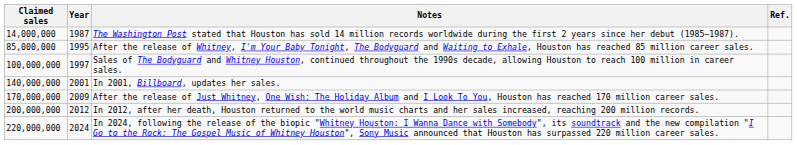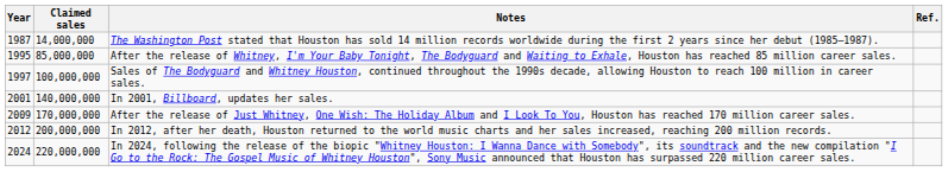 <table class="wikitable">
 <tr>
+<th>Year</th>
 <th>Claimed sales</th>
-<th>Year</th>
 <th>Notes</th>
 <th>Ref.</th>
 </tr>
 <tr>
+<td>1987</td>
 <td>14,000,000</td>
-<td>1987</td>
 <td><em><a href='#'>The Washington Post</a></em> stated that Houston has sold 14 million records worldwide during the first 2 years since her debut (1985–1987).</td>
 <td></td>
 </tr>
 <tr>
+<td>1995</td>
 <td>85,000,000</td>
-<td>1995</td>
 <td>After the release of <em><a href='#'>Whitney</a></em>, <em><a href='#'>I'm Your Baby Tonight</a></em>, <em><a href='#'>The Bodyguard</a></em> and <em><a href='#'>Waiting to Exhale</a></em>, Houston has reached 85 million career sales.</td>
 <td></td>
 </tr>
 <tr>
+<td>1997</td>
 <td>100,000,000</td>
-<td>1997</td>
 <td>Sales of <em><a href='#'>The Bodyguard</a></em> and <em><a href='#'>Whitney Houston</a></em>, continued throughout the 1990s decade, allowing Houston to reach 100 million in career sales.</td>
 <td></td>
 </tr>
 <tr>
+<td>2001</td>
 <td>140,000,000</td>
-<td>2001</td>
 <td>In 2001, <a href='#'><em>Billboard</em></a>, updates her sales.</td>
 <td></td>
 </tr>
 <tr>
+<td>2009</td>
 <td>170,000,000</td>
-<td>2009</td>
 <td>After the release of <a href='#'>Just Whitney</a>, <a href='#'>One Wish: The Holiday Album</a> and <a href='#'>I Look To You</a>, Houston has reached 170 million career sales.</td>
 <td></td>
 </tr>
 <tr>
+<td>2012</td>
 <td>200,000,000</td>
-<td>2012</td>
 <td>In 2012, after her death, Houston returned to the world music charts and her sales increased, reaching 200 million records.</td>
 <td></td>
 </tr>
 <tr>
+<td>2024</td>
 <td>220,000,000</td>
-<td>2024</td>
 <td>In 2024, following the release of the biopic "<a href='#'>Whitney Houston: I Wanna Dance with Somebody</a>", its <a href='#'>soundtrack</a> and the new compilation "<em><a href='#'>I Go to the Rock: The Gospel Music of Whitney Houston</a></em>", <a href='#'>Sony Music</a> announced that Houston has surpassed 220 million career sales.</td>
 <td></td>
 </tr>
 </table>
